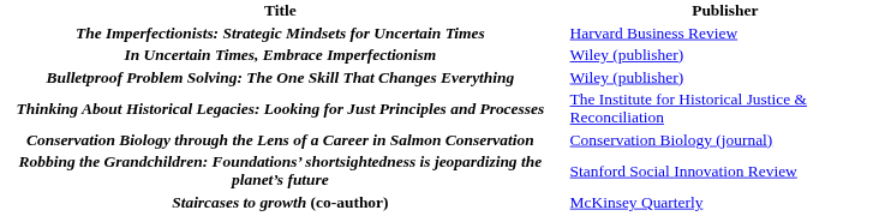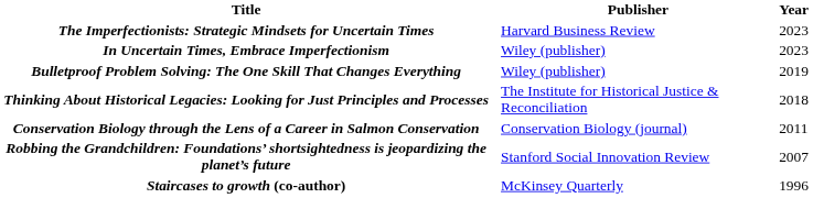 <table>
 <tr>
 <th>Title</th>
 <th>Publisher</th>
+<th>Year</th>
 </tr>
 <tr>
 <th><em>The Imperfectionists: Strategic Mindsets for Uncertain Times</em></th>
 <td><a href='#'>Harvard Business Review</a></td>
+<td>2023</td>
 </tr>
 <tr>
 <th><em>In Uncertain Times, Embrace Imperfectionism</em></th>
 <td><a href='#'>Wiley (publisher)</a></td>
+<td>2023</td>
 </tr>
 <tr>
 <th><em>Bulletproof Problem Solving: The One Skill That Changes Everything</em></th>
 <td><a href='#'>Wiley (publisher)</a></td>
+<td>2019</td>
 </tr>
 <tr>
 <th><em>Thinking About Historical Legacies: Looking for Just Principles and Processes</em></th>
 <td><a href='#'>The Institute for Historical Justice & Reconciliation</a></td>
+<td>2018</td>
 </tr>
 <tr>
 <th><em>Conservation Biology through the Lens of a Career in Salmon Conservation</em></th>
 <td><a href='#'>Conservation Biology (journal)</a></td>
+<td>2011</td>
 </tr>
 <tr>
 <th><em>Robbing the Grandchildren: Foundations’ shortsightedness is jeopardizing the planet’s future</em></th>
 <td><a href='#'>Stanford Social Innovation Review</a></td>
+<td>2007</td>
 </tr>
 <tr>
 <th><em>Staircases to growth</em> (co-author)</th>
 <td><a href='#'>McKinsey Quarterly</a></td>
+<td>1996</td>
 </tr>
 </table>
